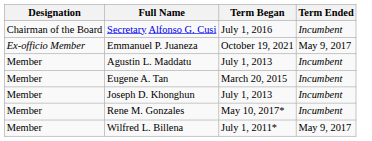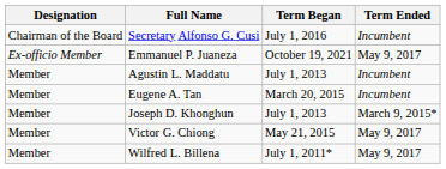 <table class=wikitable>
 <tr>
 <th>Designation</th>
 <th>Full Name</th>
 <th>Term Began</th>
 <th>Term Ended</th>
 </tr>
 <tr>
 <td>Chairman of the Board</td>
 <td><a href='#'>Secretary</a> <a href='#'>Alfonso G. Cusi</a></td>
 <td>July 1, 2016</td>
 <td><em>Incumbent</em></td>
 </tr>
 <tr>
 <td><em>Ex-officio Member</em></td>
 <td>Emmanuel P. Juaneza</td>
 <td>October 19, 2021</td>
 <td>May 9, 2017</td>
 </tr>
 <tr>
 <td>Member</td>
 <td>Agustin L. Maddatu</td>
 <td>July 1, 2013</td>
 <td><em>Incumbent</em></td>
 </tr>
 <tr>
 <td>Member</td>
 <td>Eugene A. Tan</td>
 <td>March 20, 2015</td>
 <td><em>Incumbent</em></td>
 </tr>
 <tr>
 <td>Member</td>
 <td>Joseph D. Khonghun</td>
 <td>July 1, 2013</td>
-<td><em>Incumbent</em></td>
+<td>March 9, 2015*</td>
 </tr>
 <tr>
 <td>Member</td>
-<td>Rene M. Gonzales</td>
-<td>May 10, 2017*</td>
-<td><em>Incumbent</em></td>
+<td>Victor G. Chiong</td>
+<td>May 21, 2015</td>
+<td>May 9, 2017</td>
 </tr>
 <tr>
 <td>Member</td>
 <td>Wilfred L. Billena</td>
 <td>July 1, 2011*</td>
 <td>May 9, 2017</td>
 </tr>
 </table>
